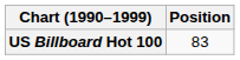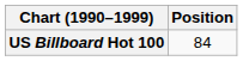 <table class="wikitable plainrowheaders">
 <tr>
 <th>Chart (1990–1999)</th>
 <th>Position</th>
 </tr>
 <tr>
 <th scope="row">US <em>Billboard</em> Hot 100</th>
-<td style="text-align:center;">83</td>
+<td style="text-align:center;">84</td>
 </tr>
 </table>
